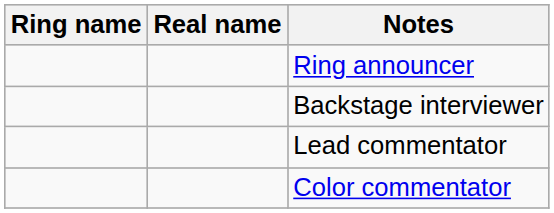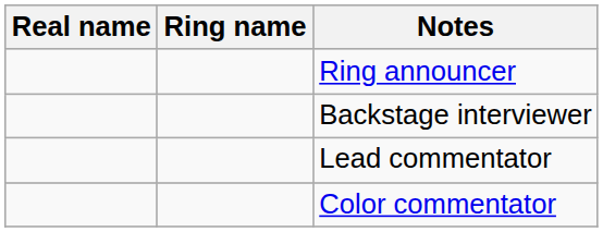 <table class="wikitable sortable" align="left center">
 <tr>
+<th>Real name</th>
 <th>Ring name</th>
-<th>Real name</th>
 <th>Notes</th>
 </tr>
 <tr>
 <td></td>
 <td></td>
 <td><a href='#'>Ring announcer</a></td>
 </tr>
 <tr>
 <td></td>
 <td></td>
 <td>Backstage interviewer</td>
 </tr>
 <tr>
 <td></td>
 <td></td>
 <td>Lead commentator</td>
 </tr>
 <tr>
 <td></td>
 <td></td>
 <td><a href='#'>Color commentator</a></td>
 </tr>
 </table>
